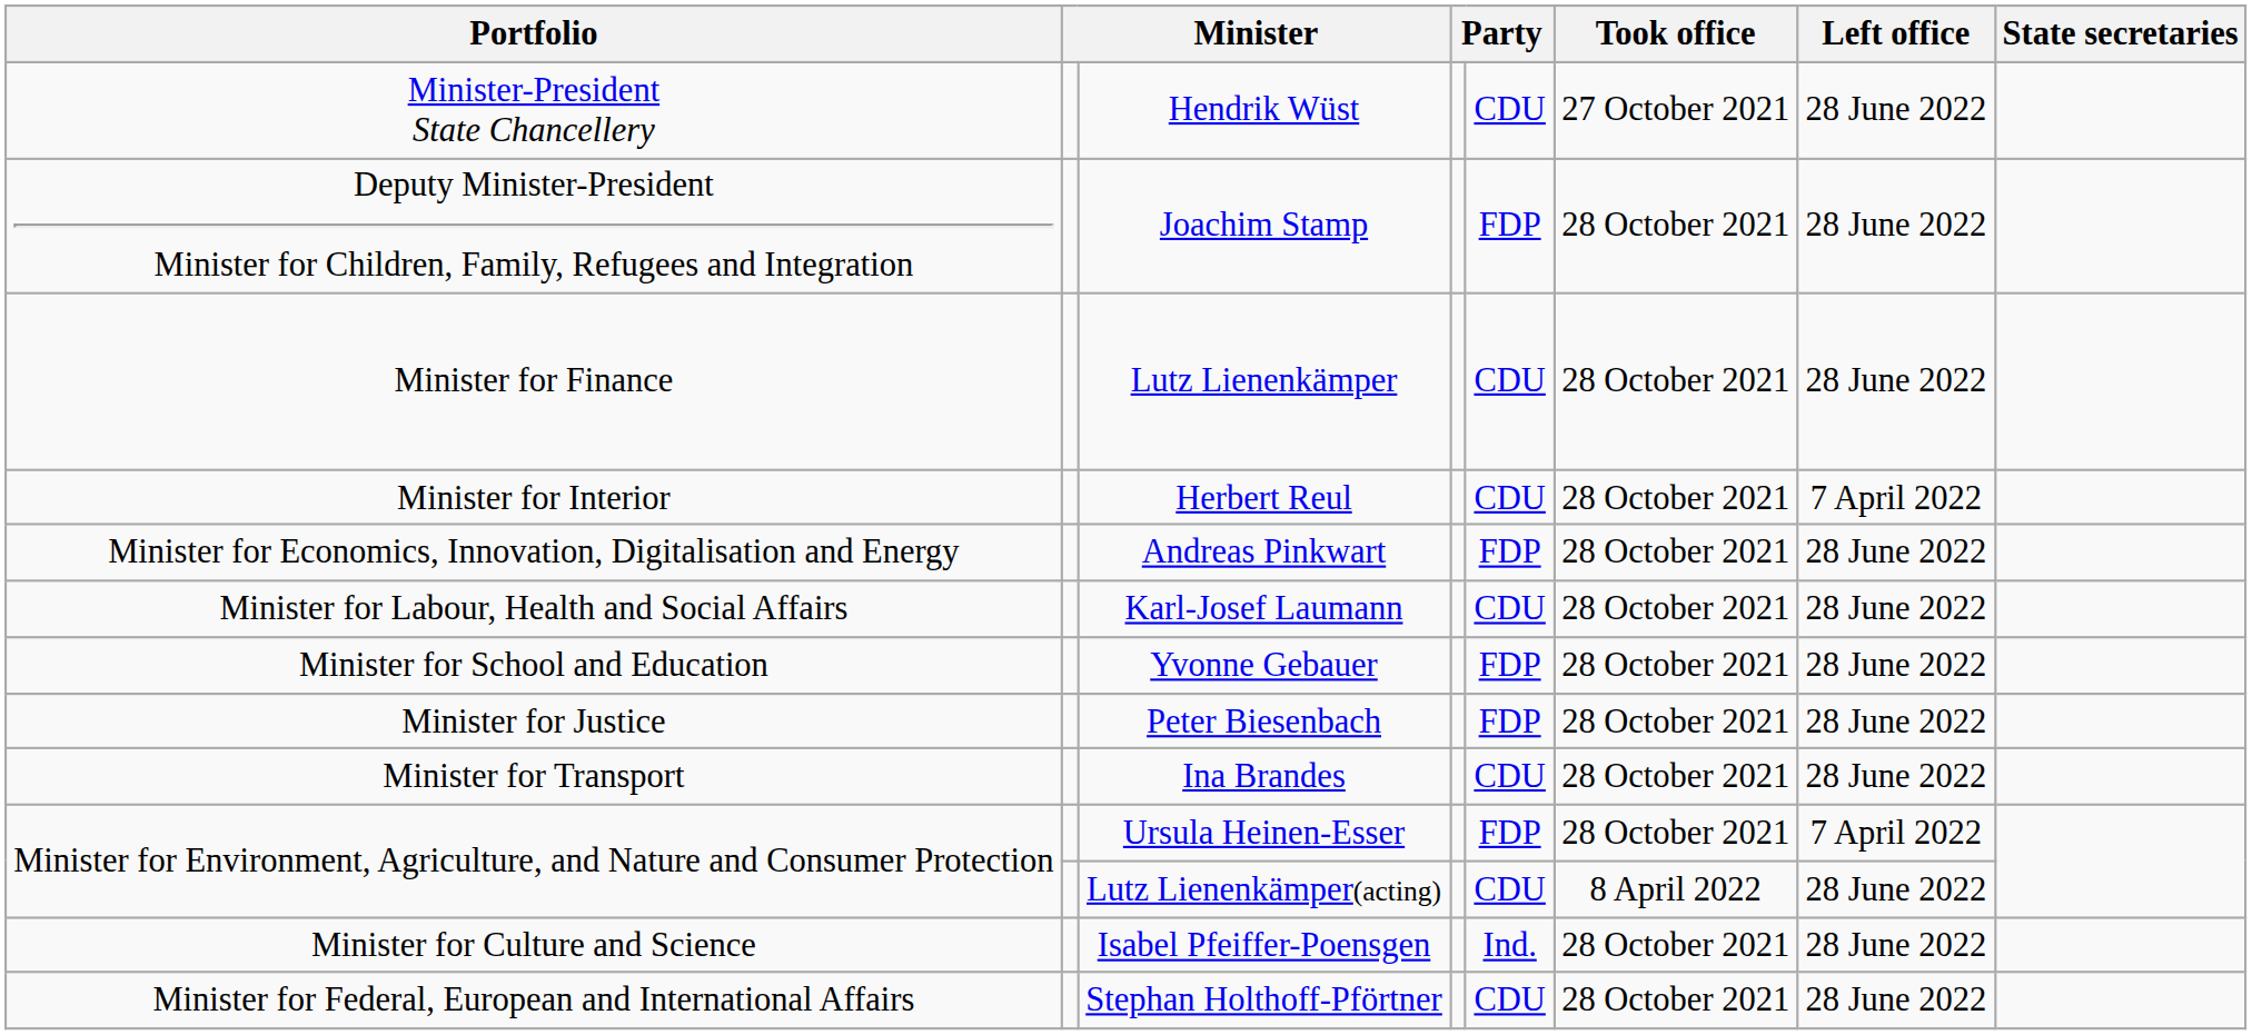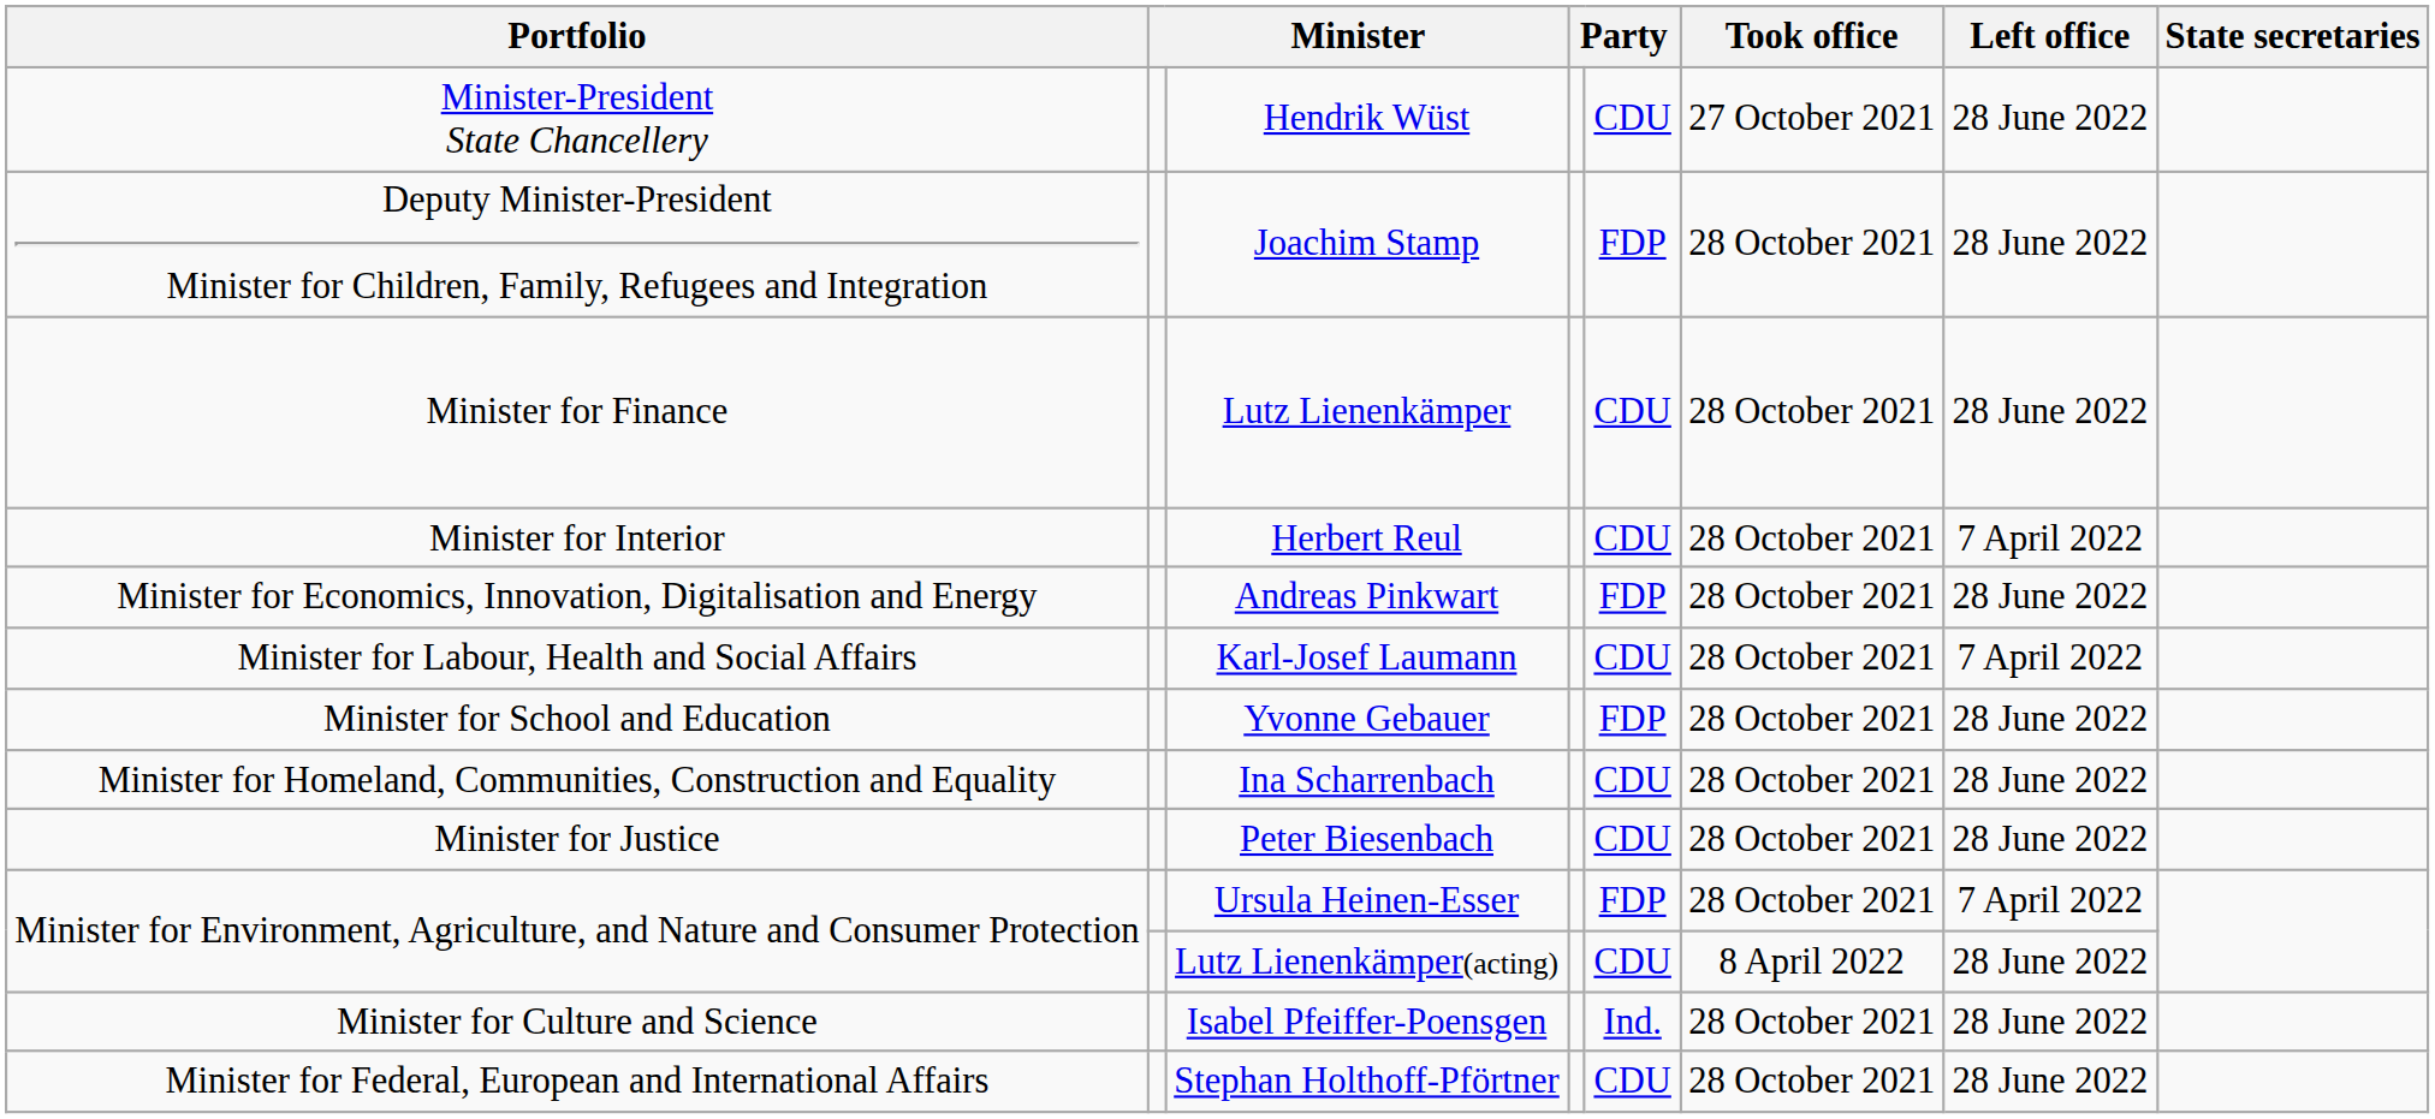 <table class=wikitable style="text-align:center; font-size:90%">
 <tr>
 <th>Portfolio</th>
 <th colspan=2>Minister</th>
 <th colspan=2>Party</th>
 <th>Took office</th>
 <th>Left office</th>
 <th>State secretaries</th>
 </tr>
 <tr>
 <td><a href='#'>Minister-President</a><br><em>State Chancellery</em></td>
 <td></td>
 <td><a href='#'>Hendrik Wüst</a><br></td>
 <td bgcolor=></td>
 <td><a href='#'>CDU</a></td>
 <td>27 October 2021</td>
 <td>28 June 2022</td>
 <td></td>
 </tr>
 <tr>
 <td>Deputy Minister-President<hr>Minister for Children, Family, Refugees and Integration</td>
 <td></td>
 <td><a href='#'>Joachim Stamp</a><br></td>
 <td bgcolor=></td>
 <td><a href='#'>FDP</a></td>
 <td>28 October 2021</td>
 <td>28 June 2022</td>
 <td></td>
 </tr>
 <tr style="height:75px">
 <td>Minister for Finance</td>
 <td></td>
 <td><a href='#'>Lutz Lienenkämper</a><br></td>
 <td bgcolor=></td>
 <td><a href='#'>CDU</a></td>
 <td>28 October 2021</td>
 <td>28 June 2022</td>
 <td></td>
 </tr>
 <tr>
 <td>Minister for Interior</td>
 <td></td>
 <td><a href='#'>Herbert Reul</a><br></td>
 <td bgcolor=></td>
 <td><a href='#'>CDU</a></td>
 <td>28 October 2021</td>
 <td>7 April 2022</td>
 <td></td>
 </tr>
 <tr>
 <td>Minister for Economics, Innovation, Digitalisation and Energy</td>
 <td></td>
 <td><a href='#'>Andreas Pinkwart</a><br></td>
 <td bgcolor=></td>
 <td><a href='#'>FDP</a></td>
 <td>28 October 2021</td>
 <td>28 June 2022</td>
 <td></td>
 </tr>
 <tr>
 <td>Minister for Labour, Health and Social Affairs</td>
 <td></td>
 <td><a href='#'>Karl-Josef Laumann</a><br></td>
 <td bgcolor=></td>
 <td><a href='#'>CDU</a></td>
 <td>28 October 2021</td>
-<td>28 June 2022</td>
+<td>7 April 2022</td>
 <td></td>
 </tr>
 <tr>
 <td>Minister for School and Education</td>
 <td></td>
 <td><a href='#'>Yvonne Gebauer</a><br></td>
 <td bgcolor=></td>
 <td><a href='#'>FDP</a></td>
 <td>28 October 2021</td>
 <td>28 June 2022</td>
 <td></td>
 </tr>
 <tr>
-<td>Minister for Justice</td>
+<td>Minister for Homeland, Communities, Construction and Equality</td>
 <td></td>
-<td><a href='#'>Peter Biesenbach</a><br></td>
+<td><a href='#'>Ina Scharrenbach</a><br></td>
 <td bgcolor=></td>
-<td><a href='#'>FDP</a></td>
+<td><a href='#'>CDU</a></td>
 <td>28 October 2021</td>
 <td>28 June 2022</td>
 <td></td>
 </tr>
 <tr>
-<td>Minister for Transport</td>
+<td>Minister for Justice</td>
 <td></td>
-<td><a href='#'>Ina Brandes</a><br></td>
+<td><a href='#'>Peter Biesenbach</a><br></td>
 <td bgcolor=></td>
 <td><a href='#'>CDU</a></td>
 <td>28 October 2021</td>
 <td>28 June 2022</td>
 <td></td>
 </tr>
 <tr>
 <td rowspan="2">Minister for Environment, Agriculture, and Nature and Consumer Protection</td>
 <td></td>
 <td><a href='#'>Ursula Heinen-Esser</a><br></td>
 <td bgcolor=></td>
 <td><a href='#'>FDP</a></td>
 <td>28 October 2021</td>
 <td>7 April 2022</td>
 <td rowspan="2"></td>
 </tr>
 <tr>
 <td></td>
 <td><a href='#'>Lutz Lienenkämper</a><small>(acting)</small><br></td>
 <td bgcolor=></td>
 <td><a href='#'>CDU</a></td>
 <td>8 April 2022</td>
 <td>28 June 2022</td>
 </tr>
 <tr>
 <td>Minister for Culture and Science</td>
 <td></td>
 <td><a href='#'>Isabel Pfeiffer-Poensgen</a><br></td>
 <td bgcolor=></td>
 <td><a href='#'>Ind.</a></td>
 <td>28 October 2021</td>
 <td>28 June 2022</td>
 <td></td>
 </tr>
 <tr>
 <td>Minister for Federal, European and International Affairs</td>
 <td></td>
 <td><a href='#'>Stephan Holthoff-Pförtner</a><br></td>
 <td bgcolor=></td>
 <td><a href='#'>CDU</a></td>
 <td>28 October 2021</td>
 <td>28 June 2022</td>
 <td></td>
 </tr>
 </table>
